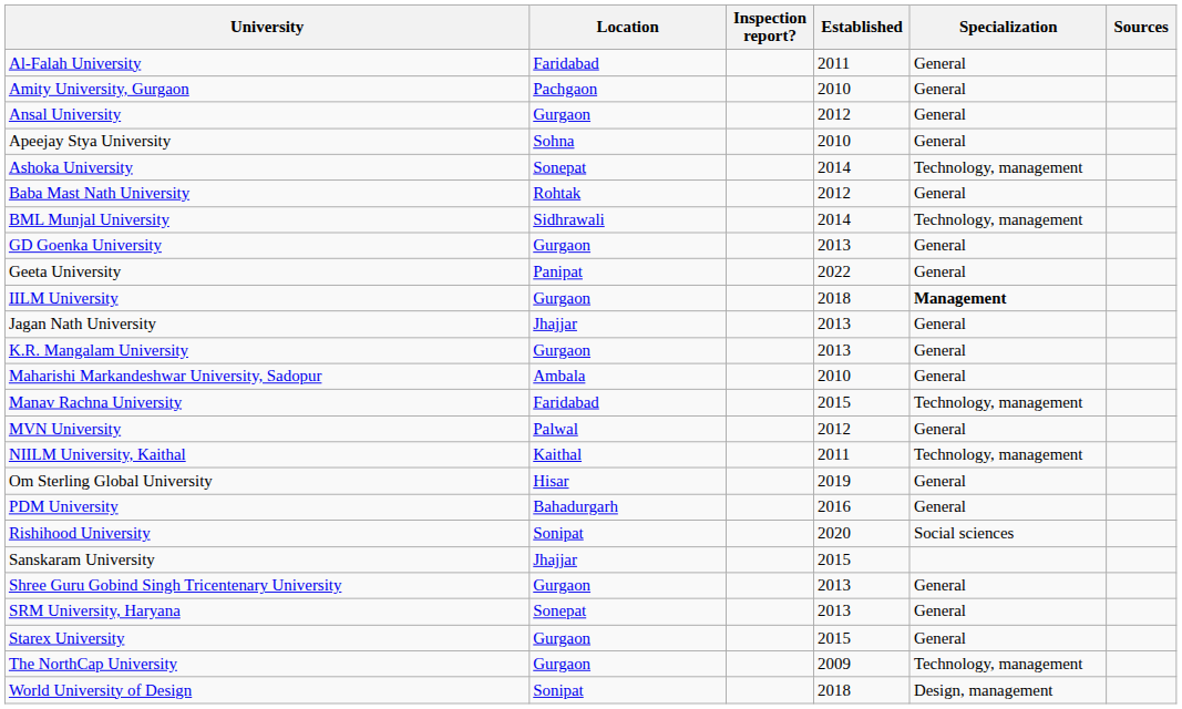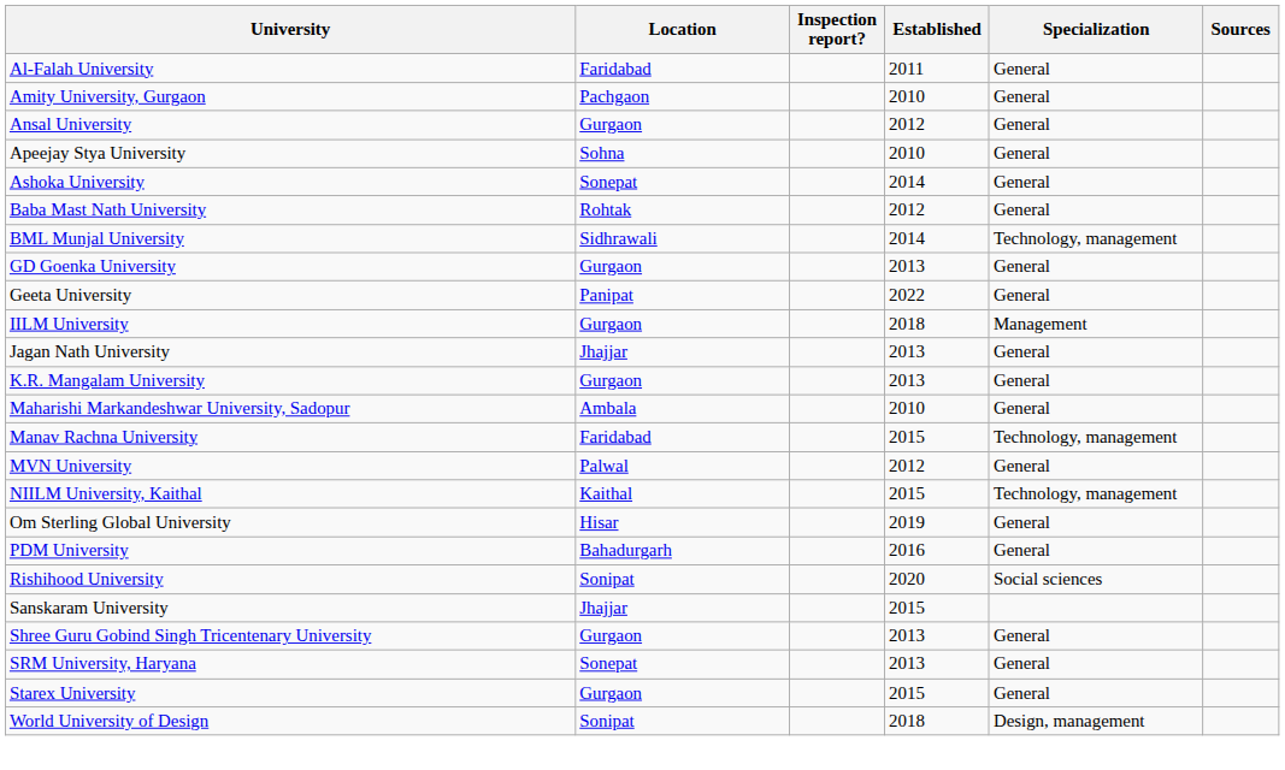 <table class="wikitable sortable collapsible plainrowheaders" border="1" style="text-align:left; width:90%">
 <tr>
 <th scope="col" style="width: 40%;">University</th>
 <th scope="col" style="width: 15%;">Location</th>
 <th scope="col" style="width: 5%;">Inspection report?</th>
 <th scope="col" style="width: 5%;">Established</th>
 <th scope="col" style="width: 15%;">Specialization</th>
 <th scope="col" style="width: 5%;" class="unsortable">Sources</th>
 </tr>
 <tr>
 <td><a href='#'>Al-Falah University</a></td>
 <td><a href='#'>Faridabad</a></td>
 <td></td>
 <td>2011</td>
 <td>General</td>
 <td></td>
 </tr>
 <tr>
 <td><a href='#'>Amity University, Gurgaon</a></td>
 <td><a href='#'>Pachgaon</a></td>
 <td></td>
 <td>2010</td>
 <td>General</td>
 <td></td>
 </tr>
 <tr>
 <td><a href='#'>Ansal University</a></td>
 <td><a href='#'>Gurgaon</a></td>
 <td></td>
 <td>2012</td>
 <td>General</td>
 <td></td>
 </tr>
 <tr>
 <td>Apeejay Stya University</td>
 <td><a href='#'>Sohna</a></td>
 <td></td>
 <td>2010</td>
 <td>General</td>
 <td></td>
 </tr>
 <tr>
 <td><a href='#'>Ashoka University</a></td>
 <td><a href='#'>Sonepat</a></td>
 <td></td>
 <td>2014</td>
-<td>Technology, management</td>
+<td>General</td>
 <td></td>
 </tr>
 <tr>
 <td><a href='#'>Baba Mast Nath University</a></td>
 <td><a href='#'>Rohtak</a></td>
 <td></td>
 <td>2012</td>
 <td>General</td>
 <td></td>
 </tr>
 <tr>
 <td><a href='#'>BML Munjal University</a></td>
 <td><a href='#'>Sidhrawali</a></td>
 <td></td>
 <td>2014</td>
 <td>Technology, management</td>
 <td></td>
 </tr>
 <tr>
 <td><a href='#'>GD Goenka University</a></td>
 <td><a href='#'>Gurgaon</a></td>
 <td></td>
 <td>2013</td>
 <td>General</td>
 <td></td>
 </tr>
 <tr>
 <td>Geeta University</td>
 <td><a href='#'>Panipat</a></td>
 <td></td>
 <td>2022</td>
 <td>General</td>
 <td></td>
 </tr>
 <tr>
 <td><a href='#'>IILM University</a></td>
 <td><a href='#'>Gurgaon</a></td>
 <td></td>
 <td>2018</td>
-<td><strong>Management</strong></td>
+<td>Management</td>
 <td></td>
 </tr>
 <tr>
 <td>Jagan Nath University</td>
 <td><a href='#'>Jhajjar</a></td>
 <td></td>
 <td>2013</td>
 <td>General</td>
 <td></td>
 </tr>
 <tr>
 <td><a href='#'>K.R. Mangalam University</a></td>
 <td><a href='#'>Gurgaon</a></td>
 <td></td>
 <td>2013</td>
 <td>General</td>
 <td></td>
 </tr>
 <tr>
 <td><a href='#'>Maharishi Markandeshwar University, Sadopur</a></td>
 <td><a href='#'>Ambala</a></td>
 <td></td>
 <td>2010</td>
 <td>General</td>
 <td></td>
 </tr>
 <tr>
 <td><a href='#'>Manav Rachna University</a></td>
 <td><a href='#'>Faridabad</a></td>
 <td></td>
 <td>2015</td>
 <td>Technology, management</td>
 <td></td>
 </tr>
 <tr>
 <td><a href='#'>MVN University</a></td>
 <td><a href='#'>Palwal</a></td>
 <td></td>
 <td>2012</td>
 <td>General</td>
 <td></td>
 </tr>
 <tr>
 <td><a href='#'>NIILM University, Kaithal</a></td>
 <td><a href='#'>Kaithal</a></td>
 <td></td>
-<td>2011</td>
+<td>2015</td>
 <td>Technology, management</td>
 <td></td>
 </tr>
 <tr>
 <td>Om Sterling Global University</td>
 <td><a href='#'>Hisar</a></td>
 <td></td>
 <td>2019</td>
 <td>General</td>
 <td></td>
 </tr>
 <tr>
 <td><a href='#'>PDM University</a></td>
 <td><a href='#'>Bahadurgarh</a></td>
 <td></td>
 <td>2016</td>
 <td>General</td>
 <td></td>
 </tr>
 <tr>
 <td><a href='#'>Rishihood University</a></td>
 <td><a href='#'>Sonipat</a></td>
 <td></td>
 <td>2020</td>
 <td>Social sciences</td>
 <td></td>
 </tr>
 <tr>
 <td>Sanskaram University</td>
 <td><a href='#'>Jhajjar</a></td>
 <td></td>
 <td>2015</td>
 <td></td>
 </tr>
 <tr>
 <td><a href='#'>Shree Guru Gobind Singh Tricentenary University</a></td>
 <td><a href='#'>Gurgaon</a></td>
 <td></td>
 <td>2013</td>
 <td>General</td>
 <td></td>
 </tr>
 <tr>
 <td><a href='#'>SRM University, Haryana</a></td>
 <td><a href='#'>Sonepat</a></td>
 <td></td>
 <td>2013</td>
 <td>General</td>
 <td></td>
 </tr>
 <tr>
 <td><a href='#'>Starex University</a></td>
 <td><a href='#'>Gurgaon</a></td>
 <td></td>
 <td>2015</td>
 <td>General</td>
 <td></td>
 </tr>
 <tr>
-<td><a href='#'>The NorthCap University</a></td>
-<td><a href='#'>Gurgaon</a></td>
-<td></td>
-<td>2009</td>
-<td>Technology, management</td>
-<td></td>
-</tr>
-<tr>
 <td><a href='#'>World University of Design</a></td>
 <td><a href='#'>Sonipat</a></td>
 <td></td>
 <td>2018</td>
 <td>Design, management</td>
 <td></td>
 </tr>
 </table>
